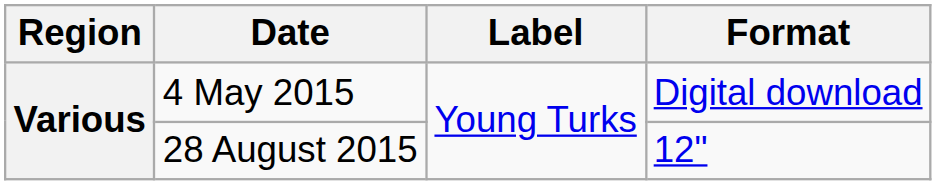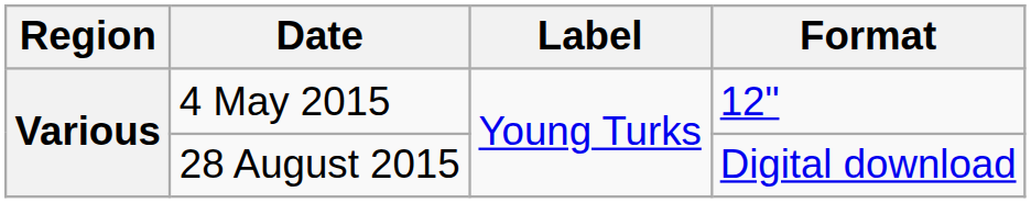 <table class="wikitable plainrowheaders">
 <tr>
 <th scope="col">Region</th>
 <th scope="col">Date</th>
 <th scope="col">Label</th>
 <th scope="col">Format</th>
 </tr>
 <tr>
 <th scope="row" rowspan="2">Various</th>
 <td>4 May 2015</td>
 <td rowspan="2"><a href='#'>Young Turks</a></td>
-<td><a href='#'>Digital download</a></td>
+<td><a href='#'>12"</a></td>
 </tr>
 <tr>
 <td>28 August 2015</td>
-<td><a href='#'>12"</a></td>
+<td><a href='#'>Digital download</a></td>
 </tr>
 </table>
